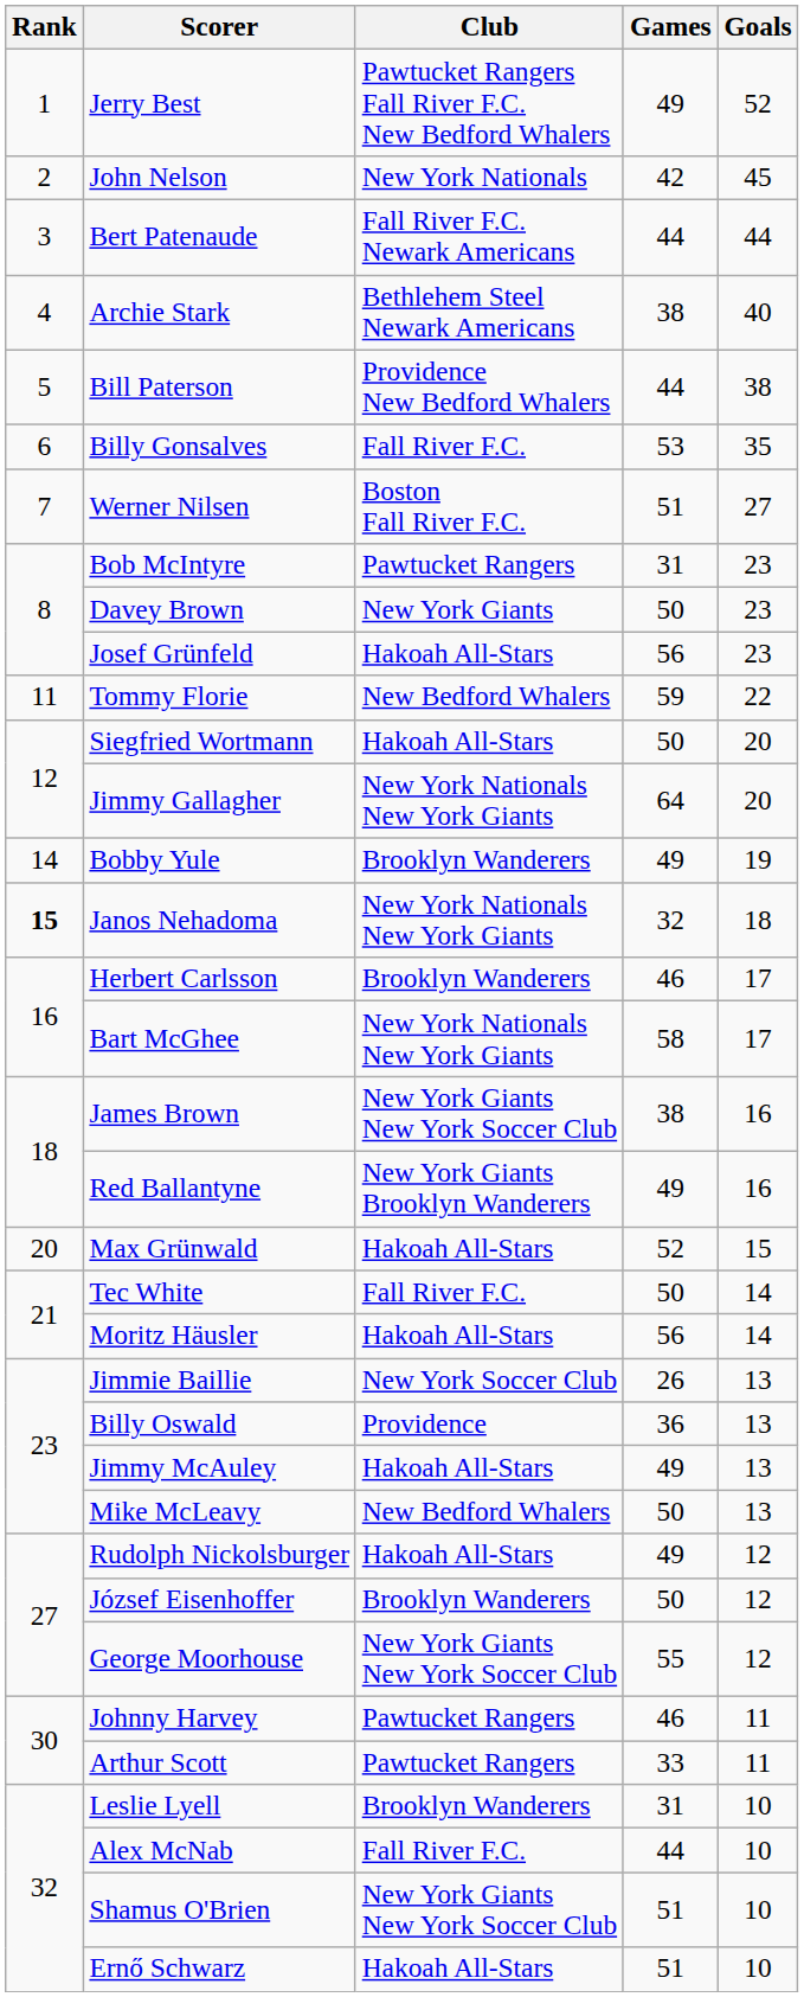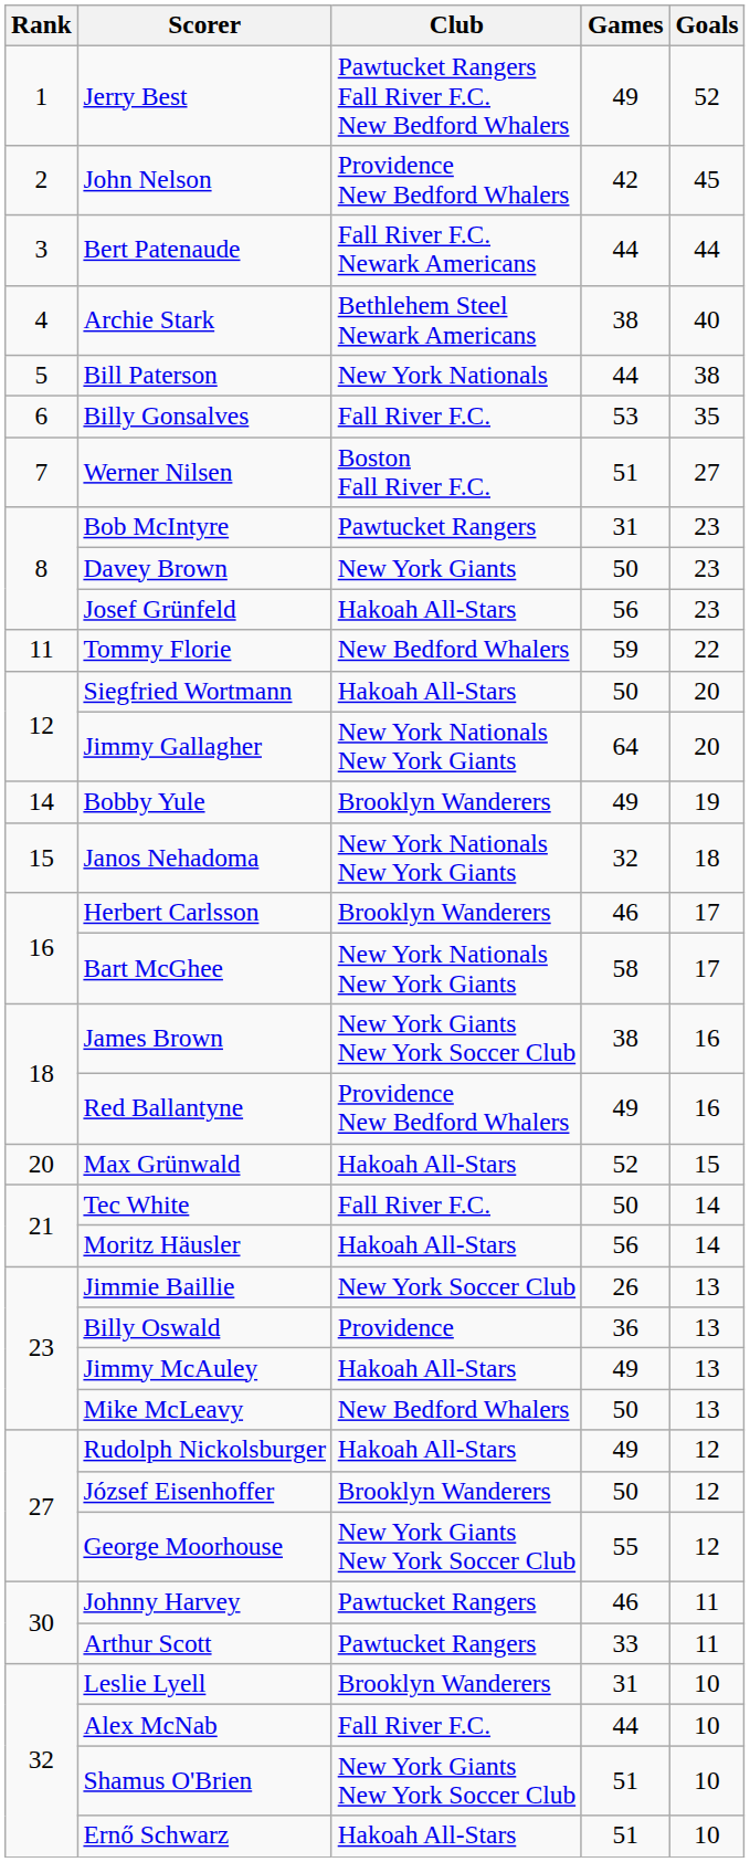 <table class="wikitable">
 <tr>
 <th>Rank</th>
 <th>Scorer</th>
 <th>Club</th>
 <th>Games</th>
 <th>Goals</th>
 </tr>
 <tr>
 <td align=center>1</td>
 <td><a href='#'>Jerry Best</a></td>
 <td><a href='#'>Pawtucket Rangers</a><br><a href='#'>Fall River F.C.</a><br><a href='#'>New Bedford Whalers</a></td>
 <td align=center>49</td>
 <td align=center>52</td>
 </tr>
 <tr>
 <td align=center>2</td>
 <td><a href='#'>John Nelson</a></td>
-<td><a href='#'>New York Nationals</a></td>
+<td><a href='#'>Providence</a><br><a href='#'>New Bedford Whalers</a></td>
 <td align=center>42</td>
 <td align=center>45</td>
 </tr>
 <tr>
 <td align=center>3</td>
 <td><a href='#'>Bert Patenaude</a></td>
 <td><a href='#'>Fall River F.C.</a><br><a href='#'>Newark Americans</a></td>
 <td align=center>44</td>
 <td align=center>44</td>
 </tr>
 <tr>
 <td align=center>4</td>
 <td><a href='#'>Archie Stark</a></td>
 <td><a href='#'>Bethlehem Steel</a><br><a href='#'>Newark Americans</a></td>
 <td align=center>38</td>
 <td align=center>40</td>
 </tr>
 <tr>
 <td align=center>5</td>
 <td><a href='#'>Bill Paterson</a></td>
-<td><a href='#'>Providence</a><br><a href='#'>New Bedford Whalers</a></td>
+<td><a href='#'>New York Nationals</a></td>
 <td align=center>44</td>
 <td align=center>38</td>
 </tr>
 <tr>
 <td align=center>6</td>
 <td><a href='#'>Billy Gonsalves</a></td>
 <td><a href='#'>Fall River F.C.</a></td>
 <td align=center>53</td>
 <td align=center>35</td>
 </tr>
 <tr>
 <td align=center>7</td>
 <td><a href='#'>Werner Nilsen</a></td>
 <td><a href='#'>Boston</a><br><a href='#'>Fall River F.C.</a></td>
 <td align=center>51</td>
 <td align=center>27</td>
 </tr>
 <tr>
 <td rowspan="3" align=center>8</td>
 <td><a href='#'>Bob McIntyre</a></td>
 <td><a href='#'>Pawtucket Rangers</a></td>
 <td align=center>31</td>
 <td align=center>23</td>
 </tr>
 <tr>
 <td><a href='#'>Davey Brown</a></td>
 <td><a href='#'>New York Giants</a></td>
 <td align=center>50</td>
 <td align=center>23</td>
 </tr>
 <tr>
 <td><a href='#'>Josef Grünfeld</a></td>
 <td><a href='#'>Hakoah All-Stars</a></td>
 <td align=center>56</td>
 <td align=center>23</td>
 </tr>
 <tr>
 <td align=center>11</td>
 <td><a href='#'>Tommy Florie</a></td>
 <td><a href='#'>New Bedford Whalers</a></td>
 <td align=center>59</td>
 <td align=center>22</td>
 </tr>
 <tr>
 <td rowspan="2" align=center>12</td>
 <td><a href='#'>Siegfried Wortmann</a></td>
 <td><a href='#'>Hakoah All-Stars</a></td>
 <td align=center>50</td>
 <td align=center>20</td>
 </tr>
 <tr>
 <td><a href='#'>Jimmy Gallagher</a></td>
 <td><a href='#'>New York Nationals</a><br><a href='#'>New York Giants</a></td>
 <td align=center>64</td>
 <td align=center>20</td>
 </tr>
 <tr>
 <td align=center>14</td>
 <td><a href='#'>Bobby Yule</a></td>
 <td><a href='#'>Brooklyn Wanderers</a></td>
 <td align=center>49</td>
 <td align=center>19</td>
 </tr>
 <tr>
-<td align=center><strong>15</strong></td>
+<td align=center>15</td>
 <td><a href='#'>Janos Nehadoma</a></td>
 <td><a href='#'>New York Nationals</a><br><a href='#'>New York Giants</a></td>
 <td align=center>32</td>
 <td align=center>18</td>
 </tr>
 <tr>
 <td rowspan="2" align=center>16</td>
 <td><a href='#'>Herbert Carlsson</a></td>
 <td><a href='#'>Brooklyn Wanderers</a></td>
 <td align=center>46</td>
 <td align=center>17</td>
 </tr>
 <tr>
 <td><a href='#'>Bart McGhee</a></td>
 <td><a href='#'>New York Nationals</a><br><a href='#'>New York Giants</a></td>
 <td align=center>58</td>
 <td align=center>17</td>
 </tr>
 <tr>
 <td rowspan="2" align=center>18</td>
 <td><a href='#'>James Brown</a></td>
 <td><a href='#'>New York Giants</a><br><a href='#'>New York Soccer Club</a></td>
 <td align=center>38</td>
 <td align=center>16</td>
 </tr>
 <tr>
 <td><a href='#'>Red Ballantyne</a></td>
-<td><a href='#'>New York Giants</a><br><a href='#'>Brooklyn Wanderers</a></td>
+<td><a href='#'>Providence</a><br><a href='#'>New Bedford Whalers</a></td>
 <td align=center>49</td>
 <td align=center>16</td>
 </tr>
 <tr>
 <td align=center>20</td>
 <td><a href='#'>Max Grünwald</a></td>
 <td><a href='#'>Hakoah All-Stars</a></td>
 <td align=center>52</td>
 <td align=center>15</td>
 </tr>
 <tr>
 <td rowspan="2" align=center>21</td>
 <td><a href='#'>Tec White</a></td>
 <td><a href='#'>Fall River F.C.</a></td>
 <td align=center>50</td>
 <td align=center>14</td>
 </tr>
 <tr>
 <td><a href='#'>Moritz Häusler</a></td>
 <td><a href='#'>Hakoah All-Stars</a></td>
 <td align=center>56</td>
 <td align=center>14</td>
 </tr>
 <tr>
 <td rowspan="4" align=center>23</td>
 <td><a href='#'>Jimmie Baillie</a></td>
 <td><a href='#'>New York Soccer Club</a></td>
 <td align=center>26</td>
 <td align=center>13</td>
 </tr>
 <tr>
 <td><a href='#'>Billy Oswald</a></td>
 <td><a href='#'>Providence</a></td>
 <td align=center>36</td>
 <td align=center>13</td>
 </tr>
 <tr>
 <td><a href='#'>Jimmy McAuley</a></td>
 <td><a href='#'>Hakoah All-Stars</a></td>
 <td align=center>49</td>
 <td align=center>13</td>
 </tr>
 <tr>
 <td><a href='#'>Mike McLeavy</a></td>
 <td><a href='#'>New Bedford Whalers</a></td>
 <td align=center>50</td>
 <td align=center>13</td>
 </tr>
 <tr>
 <td rowspan="3" align=center>27</td>
 <td><a href='#'>Rudolph Nickolsburger</a></td>
 <td><a href='#'>Hakoah All-Stars</a></td>
 <td align=center>49</td>
 <td align=center>12</td>
 </tr>
 <tr>
 <td><a href='#'>József Eisenhoffer</a></td>
 <td><a href='#'>Brooklyn Wanderers</a></td>
 <td align=center>50</td>
 <td align=center>12</td>
 </tr>
 <tr>
 <td><a href='#'>George Moorhouse</a></td>
 <td><a href='#'>New York Giants</a><br><a href='#'>New York Soccer Club</a></td>
 <td align=center>55</td>
 <td align=center>12</td>
 </tr>
 <tr>
 <td rowspan="2" align=center>30</td>
 <td><a href='#'>Johnny Harvey</a></td>
 <td><a href='#'>Pawtucket Rangers</a></td>
 <td align=center>46</td>
 <td align=center>11</td>
 </tr>
 <tr>
 <td><a href='#'>Arthur Scott</a></td>
 <td><a href='#'>Pawtucket Rangers</a></td>
 <td align=center>33</td>
 <td align=center>11</td>
 </tr>
 <tr>
 <td rowspan="4" align=center>32</td>
 <td><a href='#'>Leslie Lyell</a></td>
 <td><a href='#'>Brooklyn Wanderers</a></td>
 <td align=center>31</td>
 <td align=center>10</td>
 </tr>
 <tr>
 <td><a href='#'>Alex McNab</a></td>
 <td><a href='#'>Fall River F.C.</a></td>
 <td align=center>44</td>
 <td align=center>10</td>
 </tr>
 <tr>
 <td><a href='#'>Shamus O'Brien</a></td>
 <td><a href='#'>New York Giants</a><br><a href='#'>New York Soccer Club</a></td>
 <td align=center>51</td>
 <td align=center>10</td>
 </tr>
 <tr>
 <td><a href='#'>Ernő Schwarz</a></td>
 <td><a href='#'>Hakoah All-Stars</a></td>
 <td align=center>51</td>
 <td align=center>10</td>
 </tr>
 </table>
